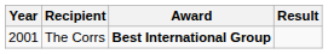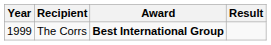 <table class="wikitable">
 <tr>
 <th>Year</th>
 <th>Recipient</th>
 <th>Award</th>
 <th>Result</th>
 </tr>
 <tr>
-<td>2001</td>
+<td>1999</td>
 <td>The Corrs</td>
 <td><strong>Best International Group</strong></td>
 <td></td>
 </tr>
 </table>
